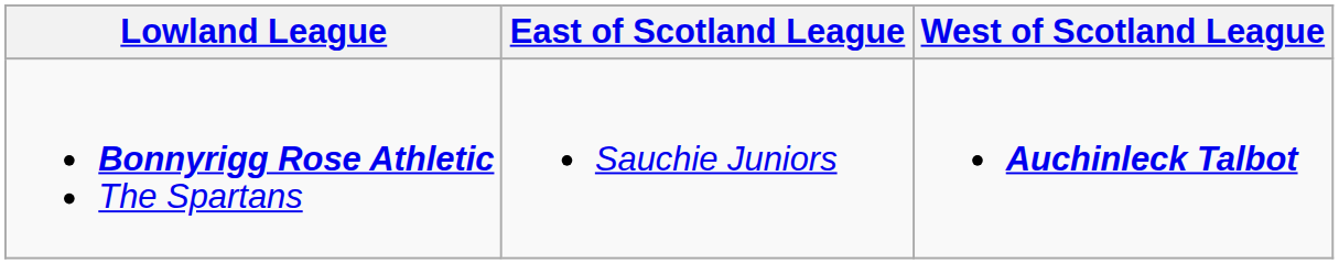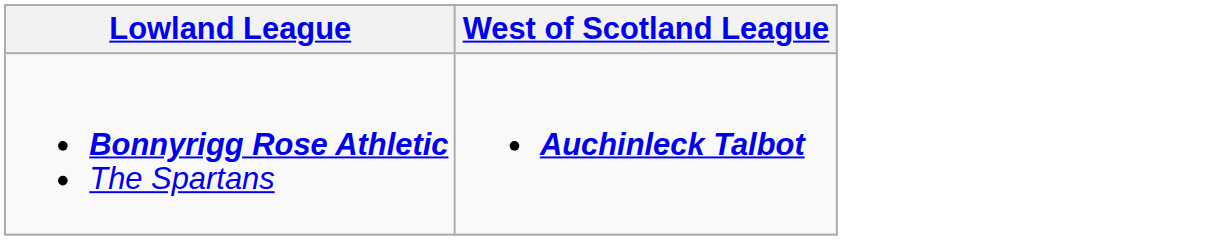 <table class="wikitable" style="text-align:left">
 <tr>
 <th><a href='#'>Lowland League</a></th>
-<th><a href='#'>East of Scotland League</a></th>
 <th><a href='#'>West of Scotland League</a></th>
 </tr>
 <tr>
 <td valign=top><br><ul><li><strong><em><a href='#'>Bonnyrigg Rose Athletic</a></em></strong></li><li><em><a href='#'>The Spartans</a></em></li></ul></td>
-<td valign=top><br><ul><li><em><a href='#'>Sauchie Juniors</a></em></li></ul></td>
 <td valign=top><br><ul><li><strong><em> <a href='#'>Auchinleck Talbot</a></em></strong></li></ul></td>
 </tr>
 </table>
